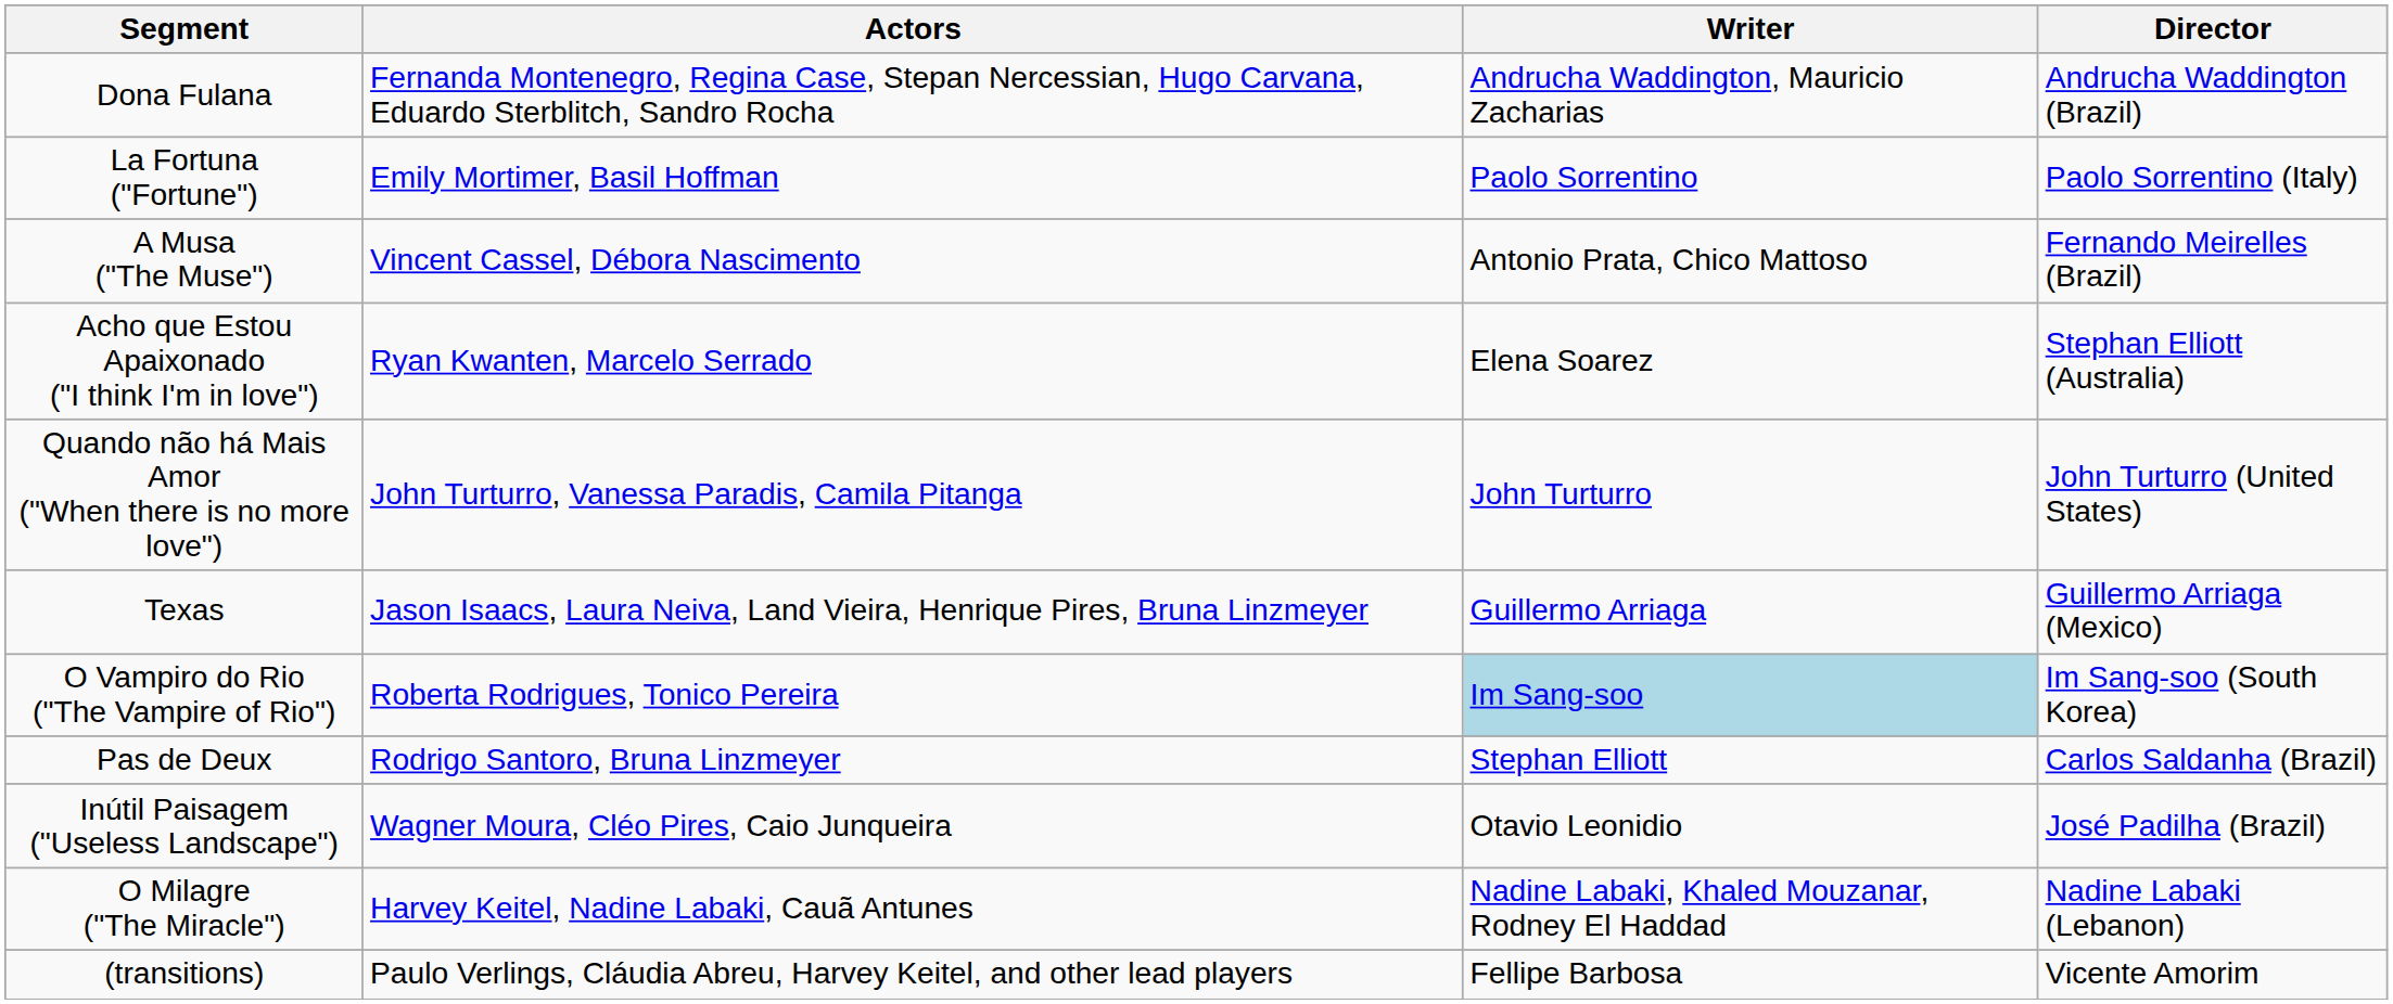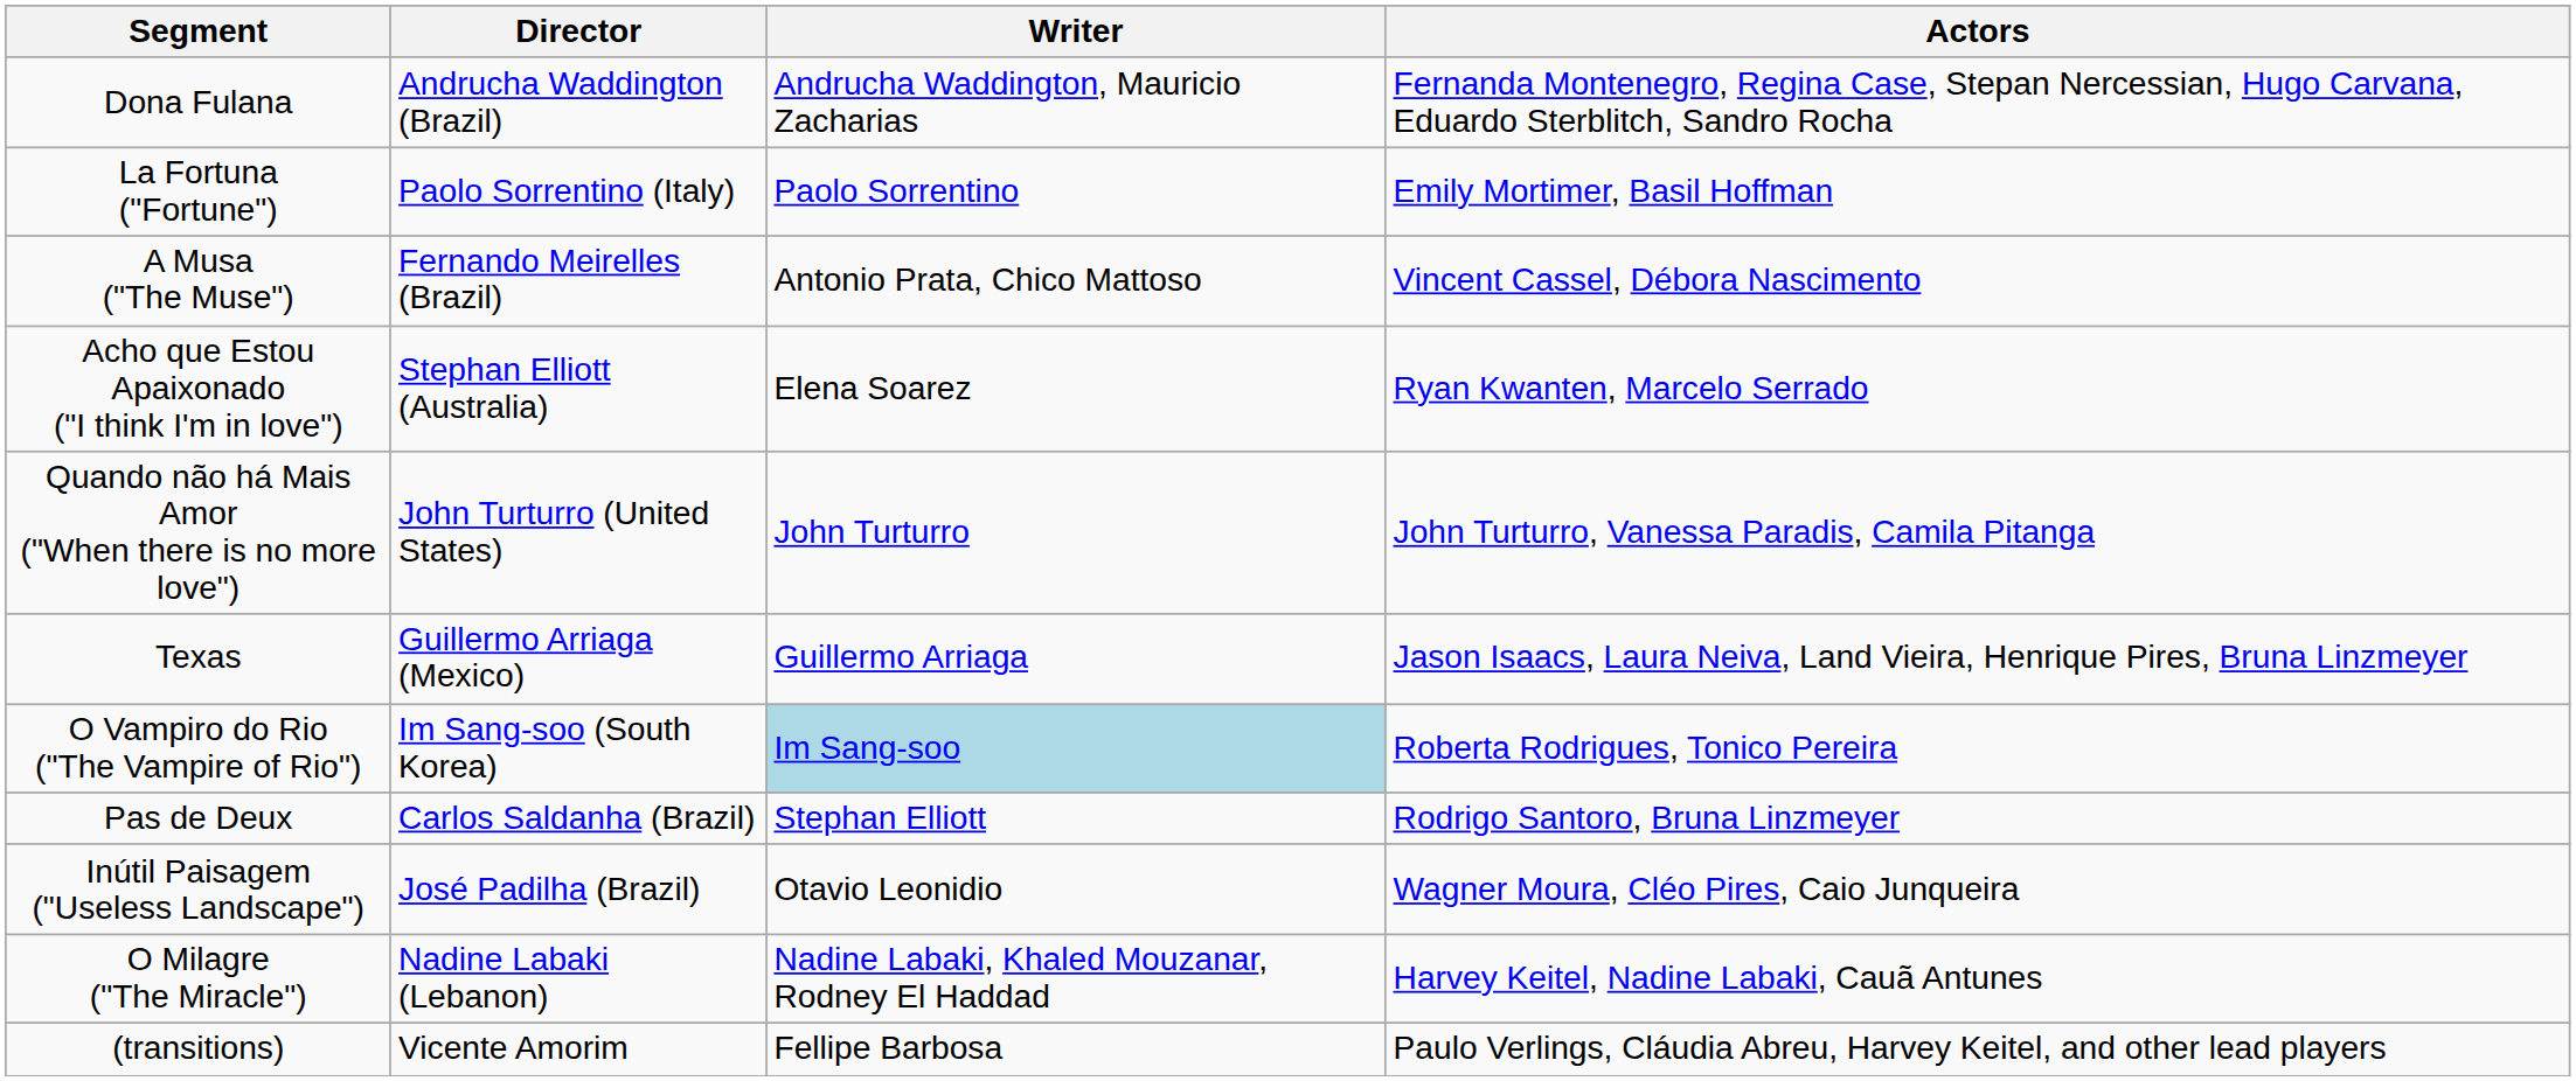 <table class="wikitable">
 <tr>
 <th>Segment</th>
+<th>Director</th>
+<th>Writer</th>
 <th>Actors</th>
-<th>Writer</th>
-<th>Director</th>
 </tr>
 <tr>
 <td align="center">Dona Fulana</td>
+<td><a href='#'>Andrucha Waddington</a> (Brazil)</td>
+<td><a href='#'>Andrucha Waddington</a>, Mauricio Zacharias</td>
 <td><a href='#'>Fernanda Montenegro</a>, <a href='#'>Regina Case</a>, Stepan Nercessian, <a href='#'>Hugo Carvana</a>, Eduardo Sterblitch, Sandro Rocha</td>
-<td><a href='#'>Andrucha Waddington</a>, Mauricio Zacharias</td>
-<td><a href='#'>Andrucha Waddington</a> (Brazil)</td>
 </tr>
 <tr>
 <td align="center">La Fortuna<br>("Fortune")</td>
+<td><a href='#'>Paolo Sorrentino</a> (Italy)</td>
+<td><a href='#'>Paolo Sorrentino</a></td>
 <td><a href='#'>Emily Mortimer</a>, <a href='#'>Basil Hoffman</a></td>
-<td><a href='#'>Paolo Sorrentino</a></td>
-<td><a href='#'>Paolo Sorrentino</a> (Italy)</td>
 </tr>
 <tr>
 <td align="center">A Musa<br>("The Muse")</td>
+<td><a href='#'>Fernando Meirelles</a> (Brazil)</td>
+<td>Antonio Prata, Chico Mattoso</td>
 <td><a href='#'>Vincent Cassel</a>, <a href='#'>Débora Nascimento</a></td>
-<td>Antonio Prata, Chico Mattoso</td>
-<td><a href='#'>Fernando Meirelles</a> (Brazil)</td>
 </tr>
 <tr>
 <td align="center">Acho que Estou Apaixonado <br>("I think I'm in love")</td>
+<td><a href='#'>Stephan Elliott</a> (Australia)</td>
+<td>Elena Soarez</td>
 <td><a href='#'>Ryan Kwanten</a>, <a href='#'>Marcelo Serrado</a></td>
-<td>Elena Soarez</td>
-<td><a href='#'>Stephan Elliott</a> (Australia)</td>
 </tr>
 <tr>
 <td align="center">Quando não há Mais Amor<br>("When there is no more love")</td>
+<td><a href='#'>John Turturro</a> (United States)</td>
+<td><a href='#'>John Turturro</a></td>
 <td><a href='#'>John Turturro</a>, <a href='#'>Vanessa Paradis</a>, <a href='#'>Camila Pitanga</a></td>
-<td><a href='#'>John Turturro</a></td>
-<td><a href='#'>John Turturro</a> (United States)</td>
 </tr>
 <tr>
 <td align="center">Texas</td>
+<td><a href='#'>Guillermo Arriaga</a> (Mexico)</td>
+<td><a href='#'>Guillermo Arriaga</a></td>
 <td><a href='#'>Jason Isaacs</a>, <a href='#'>Laura Neiva</a>, Land Vieira, Henrique Pires, <a href='#'>Bruna Linzmeyer</a></td>
-<td><a href='#'>Guillermo Arriaga</a></td>
-<td><a href='#'>Guillermo Arriaga</a> (Mexico)</td>
 </tr>
 <tr>
 <td align="center">O Vampiro do Rio<br>("The Vampire of Rio")</td>
+<td><a href='#'>Im Sang-soo</a> (South Korea)</td>
+<td style="background: lightblue;"><a href='#'>Im Sang-soo</a></td>
 <td><a href='#'>Roberta Rodrigues</a>, <a href='#'>Tonico Pereira</a></td>
-<td style="background: lightblue;"><a href='#'>Im Sang-soo</a></td>
-<td><a href='#'>Im Sang-soo</a> (South Korea)</td>
 </tr>
 <tr>
 <td align="center">Pas de Deux</td>
+<td><a href='#'>Carlos Saldanha</a> (Brazil)</td>
+<td><a href='#'>Stephan Elliott</a></td>
 <td><a href='#'>Rodrigo Santoro</a>, <a href='#'>Bruna Linzmeyer</a></td>
-<td><a href='#'>Stephan Elliott</a></td>
-<td><a href='#'>Carlos Saldanha</a> (Brazil)</td>
 </tr>
 <tr>
 <td align="center">Inútil Paisagem<br>("Useless Landscape")</td>
+<td><a href='#'>José Padilha</a> (Brazil)</td>
+<td>Otavio Leonidio</td>
 <td><a href='#'>Wagner Moura</a>, <a href='#'>Cléo Pires</a>, Caio Junqueira</td>
-<td>Otavio Leonidio</td>
-<td><a href='#'>José Padilha</a> (Brazil)</td>
 </tr>
 <tr>
 <td align="center">O Milagre<br>("The Miracle")</td>
+<td><a href='#'>Nadine Labaki</a> (Lebanon)</td>
+<td><a href='#'>Nadine Labaki</a>, <a href='#'>Khaled Mouzanar</a>, Rodney El Haddad</td>
 <td><a href='#'>Harvey Keitel</a>, <a href='#'>Nadine Labaki</a>, Cauã Antunes</td>
-<td><a href='#'>Nadine Labaki</a>, <a href='#'>Khaled Mouzanar</a>, Rodney El Haddad</td>
-<td><a href='#'>Nadine Labaki</a> (Lebanon)</td>
 </tr>
 <tr>
 <td align="center">(transitions)</td>
+<td>Vicente Amorim</td>
+<td>Fellipe Barbosa</td>
 <td>Paulo Verlings, Cláudia Abreu, Harvey Keitel, and other lead players</td>
-<td>Fellipe Barbosa</td>
-<td>Vicente Amorim</td>
 </tr>
 </table>
